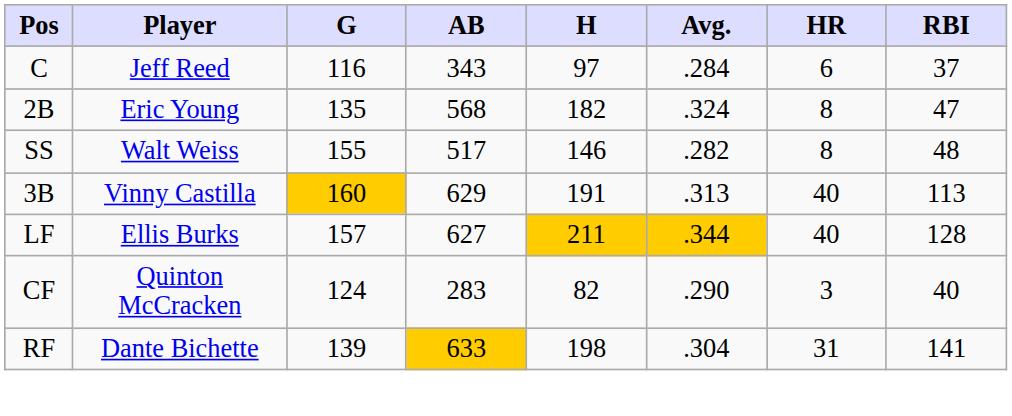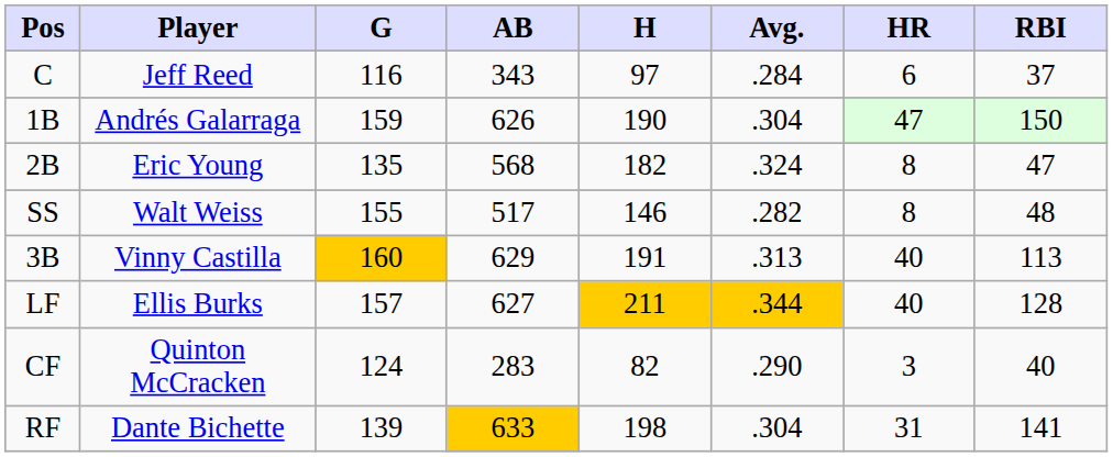 <table class="wikitable sortable">
 <tr>
 <th style="background:#ddf; width:5%;">Pos</th>
 <th style="background:#ddf; width:16%;">Player</th>
 <th style="background:#ddf; width:9%;">G</th>
 <th style="background:#ddf; width:9%;">AB</th>
 <th style="background:#ddf; width:9%;">H</th>
 <th style="background:#ddf; width:9%;">Avg.</th>
 <th style="background:#ddf; width:9%;">HR</th>
 <th style="background:#ddf; width:9%;">RBI</th>
 </tr>
 <tr style="text-align:center;">
 <td>C</td>
 <td><a href='#'>Jeff Reed</a></td>
 <td>116</td>
 <td>343</td>
 <td>97</td>
 <td>.284</td>
 <td>6</td>
 <td>37</td>
+</tr>
+<tr style="text-align:center;">
+<td>1B</td>
+<td><a href='#'>Andrés Galarraga</a></td>
+<td>159</td>
+<td>626</td>
+<td>190</td>
+<td>.304</td>
+<td bgcolor="#DDFFDD">47</td>
+<td bgcolor="#DDFFDD">150</td>
 </tr>
 <tr style="text-align:center;">
 <td>2B</td>
 <td><a href='#'>Eric Young</a></td>
 <td>135</td>
 <td>568</td>
 <td>182</td>
 <td>.324</td>
 <td>8</td>
 <td>47</td>
 </tr>
 <tr style="text-align:center;">
 <td>SS</td>
 <td><a href='#'>Walt Weiss</a></td>
 <td>155</td>
 <td>517</td>
 <td>146</td>
 <td>.282</td>
 <td>8</td>
 <td>48</td>
 </tr>
 <tr style="text-align:center;">
 <td>3B</td>
 <td><a href='#'>Vinny Castilla</a></td>
 <td bgcolor="#FFCC00">160</td>
 <td>629</td>
 <td>191</td>
 <td>.313</td>
 <td>40</td>
 <td>113</td>
 </tr>
 <tr style="text-align:center;">
 <td>LF</td>
 <td><a href='#'>Ellis Burks</a></td>
 <td>157</td>
 <td>627</td>
 <td bgcolor="#FFCC00">211</td>
 <td bgcolor="#FFCC00">.344</td>
 <td>40</td>
 <td>128</td>
 </tr>
 <tr style="text-align:center;">
 <td>CF</td>
 <td><a href='#'>Quinton McCracken</a></td>
 <td>124</td>
 <td>283</td>
 <td>82</td>
 <td>.290</td>
 <td>3</td>
 <td>40</td>
 </tr>
 <tr style="text-align:center;">
 <td>RF</td>
 <td><a href='#'>Dante Bichette</a></td>
 <td>139</td>
 <td bgcolor="#FFCC00">633</td>
 <td>198</td>
 <td>.304</td>
 <td>31</td>
 <td>141</td>
 </tr>
 </table>
